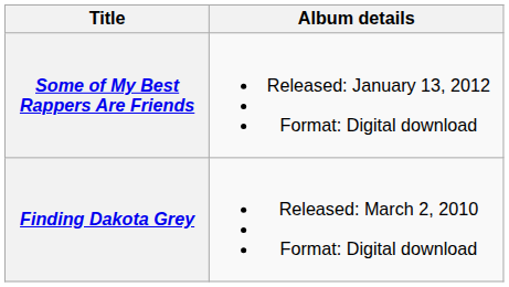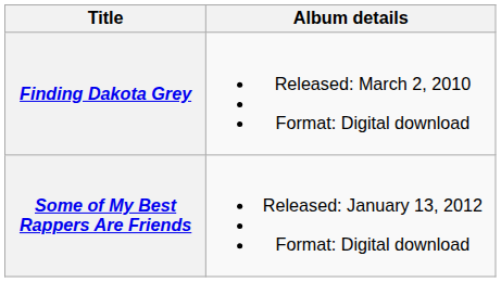 <table class="wikitable plainrowheaders" style="text-align:center;">
 <tr>
 <th scope="col" style="width:11em;">Title</th>
 <th scope="col" style="width:16em;">Album details</th>
 </tr>
 <tr>
+<th scope="row"><em><a href='#'>Finding Dakota Grey</a></em></th>
+<td><br><ul><li>Released: March 2, 2010</li><li></li><li>Format: Digital download</li></ul></td>
+</tr>
+<tr>
 <th scope="row"><em><a href='#'>Some of My Best Rappers Are Friends</a></em></th>
 <td><br><ul><li>Released: January 13, 2012</li><li></li><li>Format: Digital download</li></ul></td>
 </tr>
-<tr>
-<th scope="row"><em><a href='#'>Finding Dakota Grey</a></em></th>
-<td><br><ul><li>Released: March 2, 2010</li><li></li><li>Format: Digital download</li></ul></td>
-</tr>
 </table>
